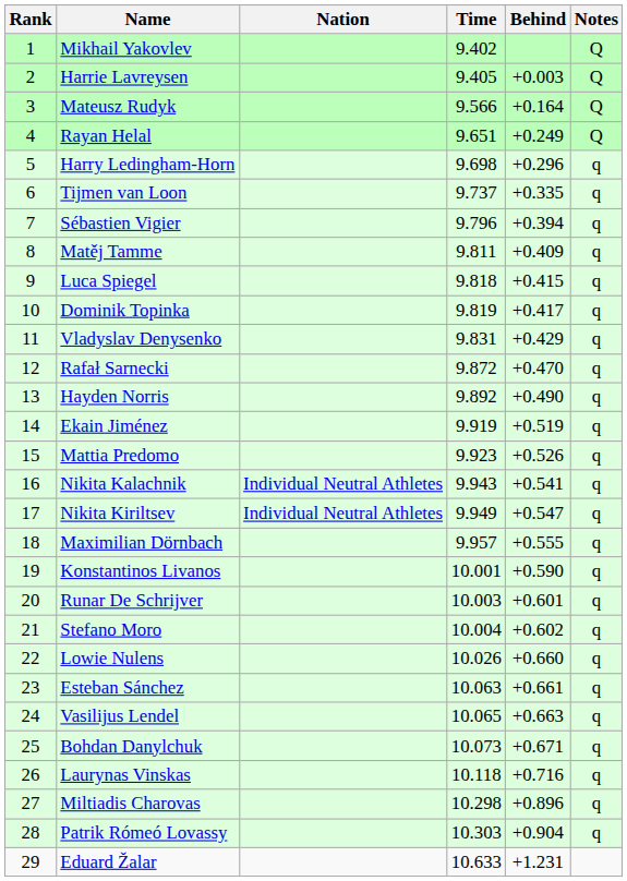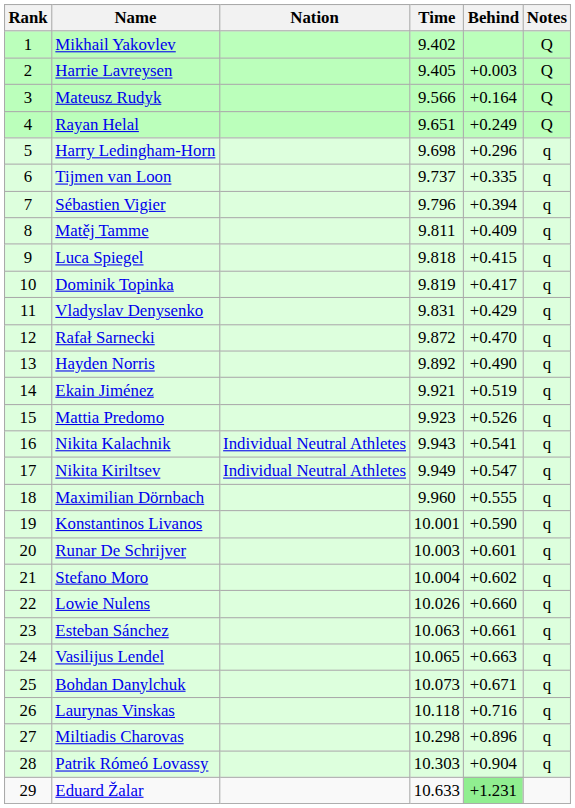 <table class="wikitable sortable" style="text-align:center">
 <tr>
 <th>Rank</th>
 <th>Name</th>
 <th>Nation</th>
 <th>Time</th>
 <th>Behind</th>
 <th>Notes</th>
 </tr>
 <tr bgcolor=bbffbb>
 <td>1</td>
 <td align=left><a href='#'>Mikhail Yakovlev</a></td>
 <td align=left></td>
 <td>9.402</td>
 <td></td>
 <td>Q</td>
 </tr>
 <tr bgcolor=bbffbb>
 <td>2</td>
 <td align=left><a href='#'>Harrie Lavreysen</a></td>
 <td align=left></td>
 <td>9.405</td>
 <td>+0.003</td>
 <td>Q</td>
 </tr>
 <tr bgcolor=bbffbb>
 <td>3</td>
 <td align=left><a href='#'>Mateusz Rudyk</a></td>
 <td align=left></td>
 <td>9.566</td>
 <td>+0.164</td>
 <td>Q</td>
 </tr>
 <tr bgcolor=bbffbb>
 <td>4</td>
 <td align=left><a href='#'>Rayan Helal</a></td>
 <td align=left></td>
 <td>9.651</td>
 <td>+0.249</td>
 <td>Q</td>
 </tr>
 <tr bgcolor=ddffdd>
 <td>5</td>
 <td align=left><a href='#'>Harry Ledingham-Horn</a></td>
 <td align=left></td>
 <td>9.698</td>
 <td>+0.296</td>
 <td>q</td>
 </tr>
 <tr bgcolor=ddffdd>
 <td>6</td>
 <td align=left><a href='#'>Tijmen van Loon</a></td>
 <td align=left></td>
 <td>9.737</td>
 <td>+0.335</td>
 <td>q</td>
 </tr>
 <tr bgcolor=ddffdd>
 <td>7</td>
 <td align=left><a href='#'>Sébastien Vigier</a></td>
 <td align=left></td>
 <td>9.796</td>
 <td>+0.394</td>
 <td>q</td>
 </tr>
 <tr bgcolor=ddffdd>
 <td>8</td>
 <td align=left><a href='#'>Matěj Tamme</a></td>
 <td align=left></td>
 <td>9.811</td>
 <td>+0.409</td>
 <td>q</td>
 </tr>
 <tr bgcolor=ddffdd>
 <td>9</td>
 <td align=left><a href='#'>Luca Spiegel</a></td>
 <td align=left></td>
 <td>9.818</td>
 <td>+0.415</td>
 <td>q</td>
 </tr>
 <tr bgcolor=ddffdd>
 <td>10</td>
 <td align=left><a href='#'>Dominik Topinka</a></td>
 <td align=left></td>
 <td>9.819</td>
 <td>+0.417</td>
 <td>q</td>
 </tr>
 <tr bgcolor=ddffdd>
 <td>11</td>
 <td align=left><a href='#'>Vladyslav Denysenko</a></td>
 <td align=left></td>
 <td>9.831</td>
 <td>+0.429</td>
 <td>q</td>
 </tr>
 <tr bgcolor=ddffdd>
 <td>12</td>
 <td align=left><a href='#'>Rafał Sarnecki</a></td>
 <td align=left></td>
 <td>9.872</td>
 <td>+0.470</td>
 <td>q</td>
 </tr>
 <tr bgcolor=ddffdd>
 <td>13</td>
 <td align=left><a href='#'>Hayden Norris</a></td>
 <td align=left></td>
 <td>9.892</td>
 <td>+0.490</td>
 <td>q</td>
 </tr>
 <tr bgcolor=ddffdd>
 <td>14</td>
 <td align=left><a href='#'>Ekain Jiménez</a></td>
 <td align=left></td>
-<td>9.919</td>
+<td>9.921</td>
 <td>+0.519</td>
 <td>q</td>
 </tr>
 <tr bgcolor=ddffdd>
 <td>15</td>
 <td align=left><a href='#'>Mattia Predomo</a></td>
 <td align=left></td>
 <td>9.923</td>
 <td>+0.526</td>
 <td>q</td>
 </tr>
 <tr bgcolor=ddffdd>
 <td>16</td>
 <td align=left><a href='#'>Nikita Kalachnik</a></td>
 <td align=left><a href='#'>Individual Neutral Athletes</a></td>
 <td>9.943</td>
 <td>+0.541</td>
 <td>q</td>
 </tr>
 <tr bgcolor=ddffdd>
 <td>17</td>
 <td align=left><a href='#'>Nikita Kiriltsev</a></td>
 <td align=left><a href='#'>Individual Neutral Athletes</a></td>
 <td>9.949</td>
 <td>+0.547</td>
 <td>q</td>
 </tr>
 <tr bgcolor=ddffdd>
 <td>18</td>
 <td align=left><a href='#'>Maximilian Dörnbach</a></td>
 <td align=left></td>
-<td>9.957</td>
+<td>9.960</td>
 <td>+0.555</td>
 <td>q</td>
 </tr>
 <tr bgcolor=ddffdd>
 <td>19</td>
 <td align=left><a href='#'>Konstantinos Livanos</a></td>
 <td align=left></td>
 <td>10.001</td>
 <td>+0.590</td>
 <td>q</td>
 </tr>
 <tr bgcolor=ddffdd>
 <td>20</td>
 <td align=left><a href='#'>Runar De Schrijver</a></td>
 <td align=left></td>
 <td>10.003</td>
 <td>+0.601</td>
 <td>q</td>
 </tr>
 <tr bgcolor=ddffdd>
 <td>21</td>
 <td align=left><a href='#'>Stefano Moro</a></td>
 <td align=left></td>
 <td>10.004</td>
 <td>+0.602</td>
 <td>q</td>
 </tr>
 <tr bgcolor=ddffdd>
 <td>22</td>
 <td align=left><a href='#'>Lowie Nulens</a></td>
 <td align=left></td>
 <td>10.026</td>
 <td>+0.660</td>
 <td>q</td>
 </tr>
 <tr bgcolor=ddffdd>
 <td>23</td>
 <td align=left><a href='#'>Esteban Sánchez</a></td>
 <td align=left></td>
 <td>10.063</td>
 <td>+0.661</td>
 <td>q</td>
 </tr>
 <tr bgcolor=ddffdd>
 <td>24</td>
 <td align=left><a href='#'>Vasilijus Lendel</a></td>
 <td align=left></td>
 <td>10.065</td>
 <td>+0.663</td>
 <td>q</td>
 </tr>
 <tr bgcolor=ddffdd>
 <td>25</td>
 <td align=left><a href='#'>Bohdan Danylchuk</a></td>
 <td align=left></td>
 <td>10.073</td>
 <td>+0.671</td>
 <td>q</td>
 </tr>
 <tr bgcolor=ddffdd>
 <td>26</td>
 <td align=left><a href='#'>Laurynas Vinskas</a></td>
 <td align=left></td>
 <td>10.118</td>
 <td>+0.716</td>
 <td>q</td>
 </tr>
 <tr bgcolor=ddffdd>
 <td>27</td>
 <td align=left><a href='#'>Miltiadis Charovas</a></td>
 <td align=left></td>
 <td>10.298</td>
 <td>+0.896</td>
 <td>q</td>
 </tr>
 <tr bgcolor=ddffdd>
 <td>28</td>
 <td align=left><a href='#'>Patrik Rómeó Lovassy</a></td>
 <td align=left></td>
 <td>10.303</td>
 <td>+0.904</td>
 <td>q</td>
 </tr>
 <tr>
 <td>29</td>
 <td align=left><a href='#'>Eduard Žalar</a></td>
 <td align=left></td>
 <td>10.633</td>
-<td>+1.231</td>
+<td style="background: lightgreen;">+1.231</td>
 <td></td>
 </tr>
 </table>
